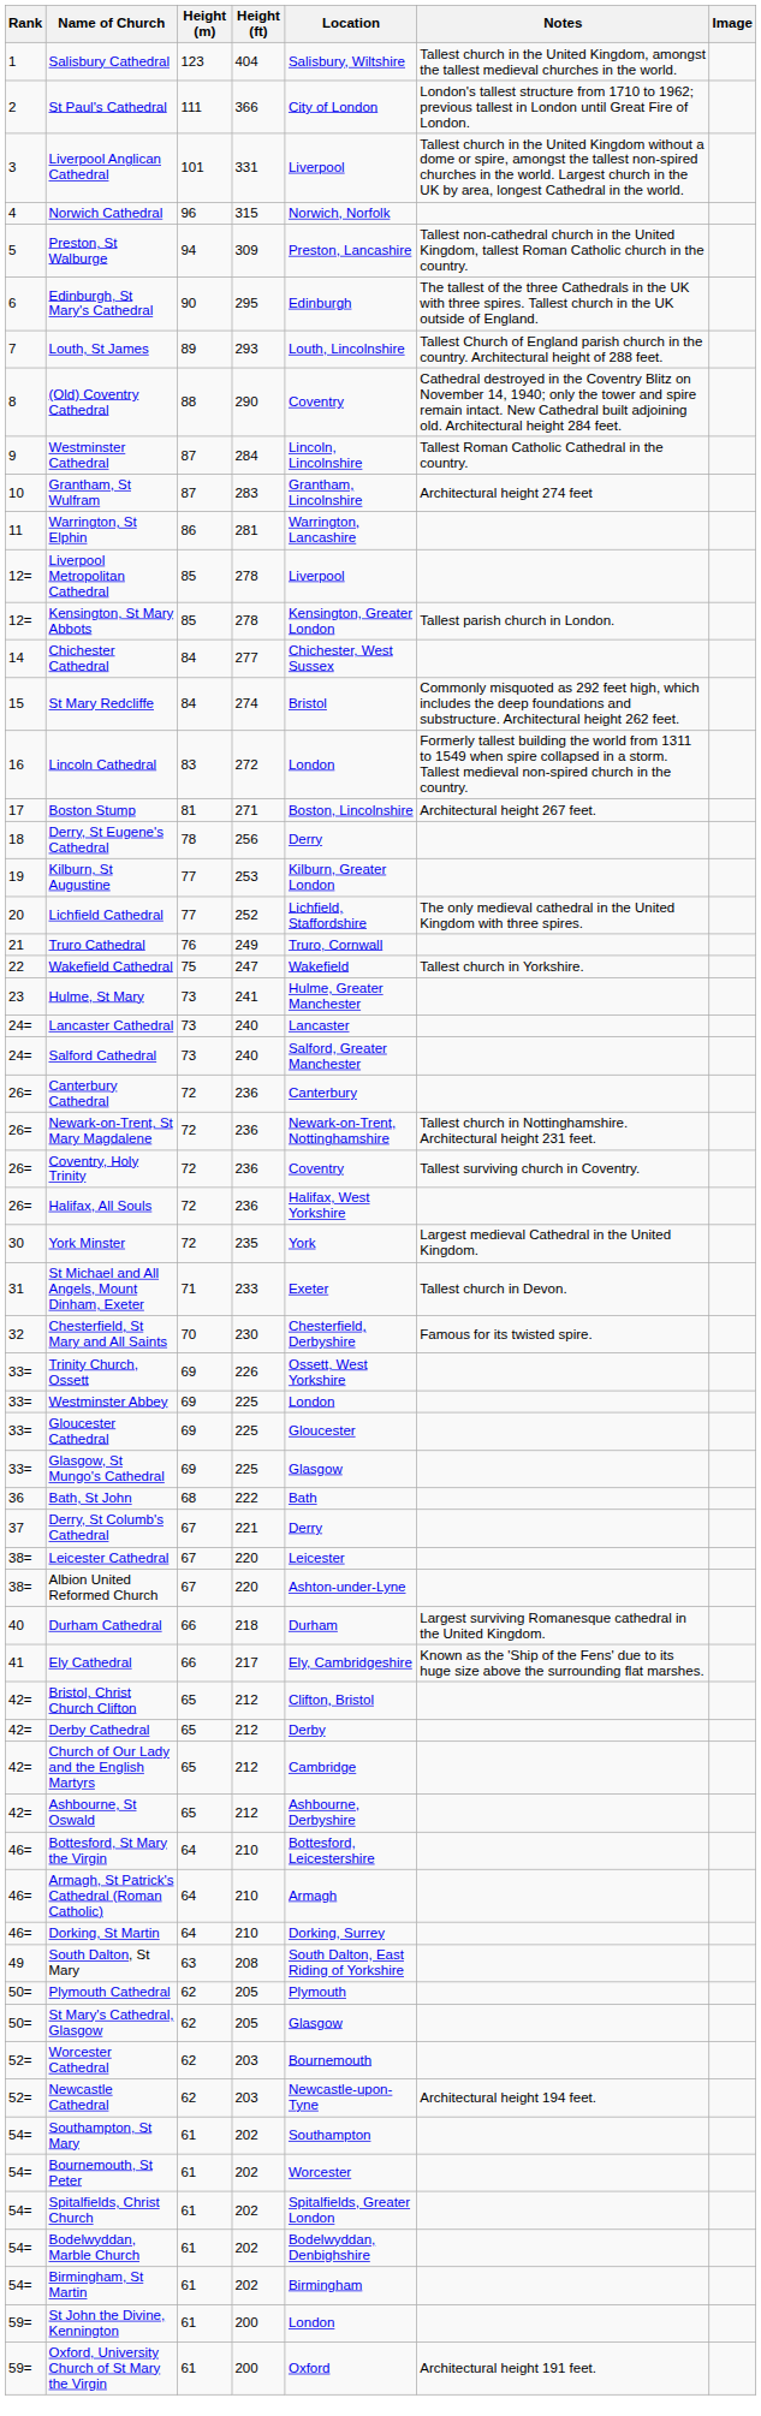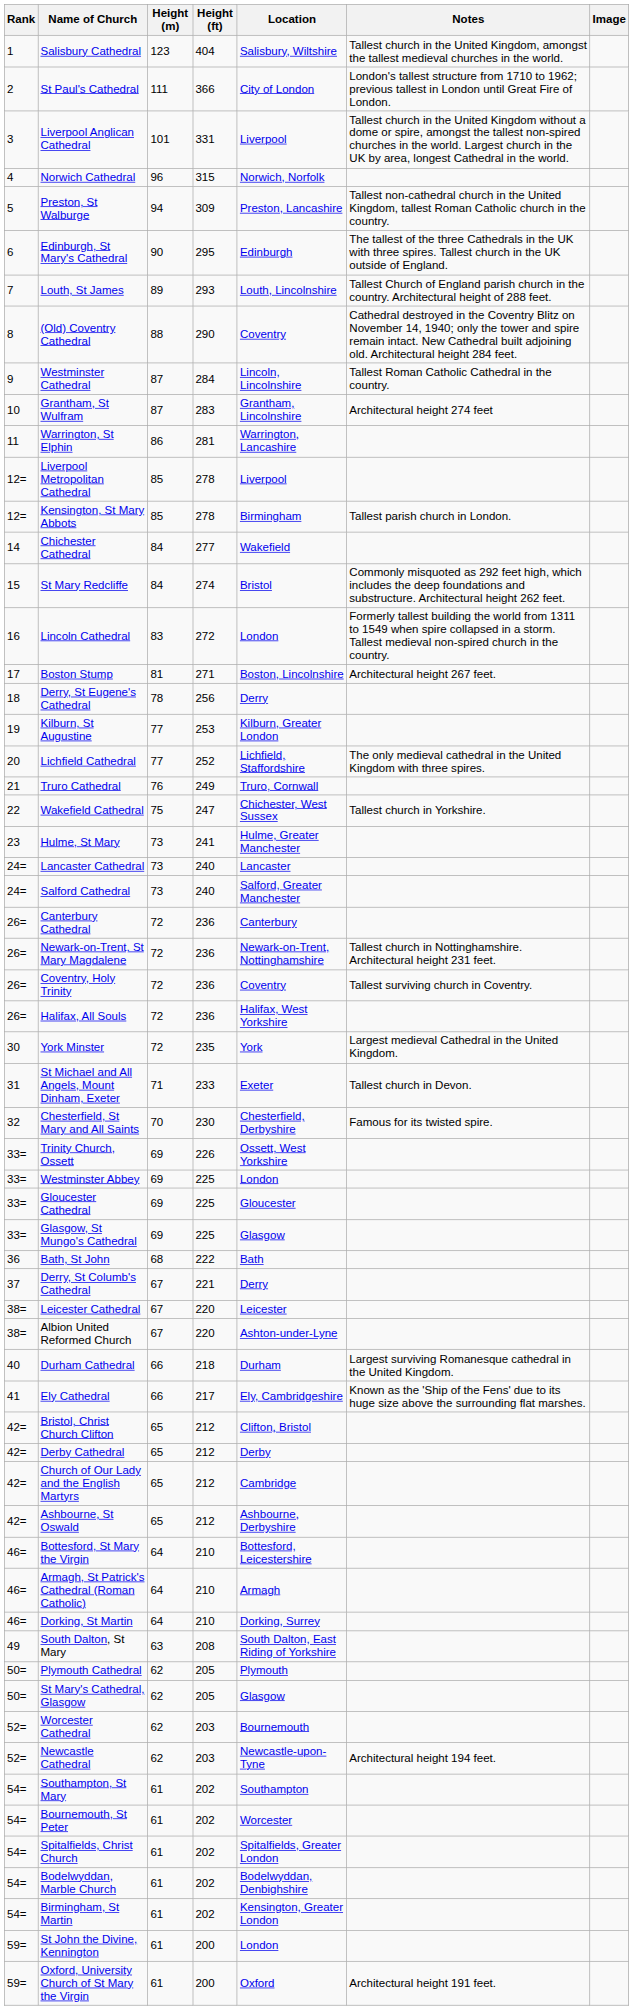 <table class="wikitable sortable">
 <tr>
 <th>Rank</th>
 <th>Name of Church</th>
 <th>Height (m)</th>
 <th>Height (ft)</th>
 <th>Location</th>
 <th>Notes</th>
 <th>Image</th>
 </tr>
 <tr>
 <td>1</td>
 <td><a href='#'>Salisbury Cathedral</a></td>
 <td>123</td>
 <td>404</td>
 <td><a href='#'>Salisbury, Wiltshire</a></td>
 <td>Tallest church in the United Kingdom, amongst the tallest medieval churches in the world.</td>
 <td></td>
 </tr>
 <tr>
 <td>2</td>
 <td><a href='#'>St Paul's Cathedral</a></td>
 <td>111</td>
 <td>366</td>
 <td><a href='#'>City of London</a></td>
 <td>London's tallest structure from 1710 to 1962; previous tallest in London until Great Fire of London.</td>
 <td></td>
 </tr>
 <tr>
 <td>3</td>
 <td><a href='#'>Liverpool Anglican Cathedral</a></td>
 <td>101</td>
 <td>331</td>
 <td><a href='#'>Liverpool</a></td>
 <td>Tallest church in the United Kingdom without a dome or spire, amongst the tallest non-spired churches in the world. Largest church in the UK by area, longest Cathedral in the world.</td>
 <td></td>
 </tr>
 <tr>
 <td>4</td>
 <td><a href='#'>Norwich Cathedral</a></td>
 <td>96</td>
 <td>315</td>
 <td><a href='#'>Norwich, Norfolk</a></td>
 <td></td>
 <td></td>
 </tr>
 <tr>
 <td>5</td>
 <td><a href='#'>Preston, St Walburge</a></td>
 <td>94</td>
 <td>309</td>
 <td><a href='#'>Preston, Lancashire</a></td>
 <td>Tallest non-cathedral church in the United Kingdom, tallest Roman Catholic church in the country.</td>
 <td></td>
 </tr>
 <tr>
 <td>6</td>
 <td><a href='#'>Edinburgh, St Mary's Cathedral</a></td>
 <td>90</td>
 <td>295</td>
 <td><a href='#'>Edinburgh</a></td>
 <td>The tallest of the three Cathedrals in the UK with three spires. Tallest church in the UK outside of England.</td>
 <td></td>
 </tr>
 <tr>
 <td>7</td>
 <td><a href='#'>Louth, St James</a></td>
 <td>89</td>
 <td>293</td>
 <td><a href='#'>Louth, Lincolnshire</a></td>
 <td>Tallest Church of England parish church in the country. Architectural height of 288 feet.</td>
 <td></td>
 </tr>
 <tr>
 <td>8</td>
 <td><a href='#'>(Old) Coventry Cathedral</a></td>
 <td>88</td>
 <td>290</td>
 <td><a href='#'>Coventry</a></td>
 <td>Cathedral destroyed in the Coventry Blitz on November 14, 1940; only the tower and spire remain intact. New Cathedral built adjoining old. Architectural height 284 feet.</td>
 <td></td>
 </tr>
 <tr>
 <td>9</td>
 <td><a href='#'>Westminster Cathedral</a></td>
 <td>87</td>
 <td>284</td>
 <td><a href='#'>Lincoln, Lincolnshire</a></td>
 <td>Tallest Roman Catholic Cathedral in the country.</td>
 <td></td>
 </tr>
 <tr>
 <td>10</td>
 <td><a href='#'>Grantham, St Wulfram</a></td>
 <td>87</td>
 <td>283</td>
 <td><a href='#'>Grantham, Lincolnshire</a></td>
 <td>Architectural height 274 feet</td>
 <td></td>
 </tr>
 <tr>
 <td>11</td>
 <td><a href='#'>Warrington, St Elphin</a></td>
 <td>86</td>
 <td>281</td>
 <td><a href='#'>Warrington, Lancashire</a></td>
 <td></td>
 <td></td>
 </tr>
 <tr>
 <td>12=</td>
 <td><a href='#'>Liverpool Metropolitan Cathedral</a></td>
 <td>85</td>
 <td>278</td>
 <td><a href='#'>Liverpool</a></td>
 <td></td>
 <td></td>
 </tr>
 <tr>
 <td>12=</td>
 <td><a href='#'>Kensington, St Mary Abbots</a></td>
 <td>85</td>
 <td>278</td>
-<td><a href='#'>Kensington, Greater London</a></td>
+<td><a href='#'>Birmingham</a></td>
 <td>Tallest parish church in London.</td>
 <td></td>
 </tr>
 <tr>
 <td>14</td>
 <td><a href='#'>Chichester Cathedral</a></td>
 <td>84</td>
 <td>277</td>
-<td><a href='#'>Chichester, West Sussex</a></td>
+<td><a href='#'>Wakefield</a></td>
 <td></td>
 <td></td>
 </tr>
 <tr>
 <td>15</td>
 <td><a href='#'>St Mary Redcliffe</a></td>
 <td>84</td>
 <td>274</td>
 <td><a href='#'>Bristol</a></td>
 <td>Commonly misquoted as 292 feet high, which includes the deep foundations and substructure. Architectural height 262 feet.</td>
 <td></td>
 </tr>
 <tr>
 <td>16</td>
 <td><a href='#'>Lincoln Cathedral</a></td>
 <td>83</td>
 <td>272</td>
 <td><a href='#'>London</a></td>
 <td>Formerly tallest building the world from 1311 to 1549 when spire collapsed in a storm. Tallest medieval non-spired church in the country.</td>
 <td></td>
 </tr>
 <tr>
 <td>17</td>
 <td><a href='#'>Boston Stump</a></td>
 <td>81</td>
 <td>271</td>
 <td><a href='#'>Boston, Lincolnshire</a></td>
 <td>Architectural height 267 feet.</td>
 <td></td>
 </tr>
 <tr>
 <td>18</td>
 <td><a href='#'>Derry, St Eugene's Cathedral</a></td>
 <td>78</td>
 <td>256</td>
 <td><a href='#'>Derry</a></td>
 <td></td>
 <td></td>
 </tr>
 <tr>
 <td>19</td>
 <td><a href='#'>Kilburn, St Augustine</a></td>
 <td>77</td>
 <td>253</td>
 <td><a href='#'>Kilburn, Greater London</a></td>
 <td></td>
 <td></td>
 </tr>
 <tr>
 <td>20</td>
 <td><a href='#'>Lichfield Cathedral</a></td>
 <td>77</td>
 <td>252</td>
 <td><a href='#'>Lichfield, Staffordshire</a></td>
 <td>The only medieval cathedral in the United Kingdom with three spires.</td>
 <td></td>
 </tr>
 <tr>
 <td>21</td>
 <td><a href='#'>Truro Cathedral</a></td>
 <td>76</td>
 <td>249</td>
 <td><a href='#'>Truro, Cornwall</a></td>
 <td></td>
 <td></td>
 </tr>
 <tr>
 <td>22</td>
 <td><a href='#'>Wakefield Cathedral</a></td>
 <td>75</td>
 <td>247</td>
-<td><a href='#'>Wakefield</a></td>
+<td><a href='#'>Chichester, West Sussex</a></td>
 <td>Tallest church in Yorkshire.</td>
 <td></td>
 </tr>
 <tr>
 <td>23</td>
 <td><a href='#'>Hulme, St Mary</a></td>
 <td>73</td>
 <td>241</td>
 <td><a href='#'>Hulme, Greater Manchester</a></td>
 <td></td>
 <td></td>
 </tr>
 <tr>
 <td>24=</td>
 <td><a href='#'>Lancaster Cathedral</a></td>
 <td>73</td>
 <td>240</td>
 <td><a href='#'>Lancaster</a></td>
 <td></td>
 <td></td>
 </tr>
 <tr>
 <td>24=</td>
 <td><a href='#'>Salford Cathedral</a></td>
 <td>73</td>
 <td>240</td>
 <td><a href='#'>Salford, Greater Manchester</a></td>
 <td></td>
 <td></td>
 </tr>
 <tr>
 <td>26=</td>
 <td><a href='#'>Canterbury Cathedral</a></td>
 <td>72</td>
 <td>236</td>
 <td><a href='#'>Canterbury</a></td>
 <td></td>
 <td></td>
 </tr>
 <tr>
 <td>26=</td>
 <td><a href='#'>Newark-on-Trent, St Mary Magdalene</a></td>
 <td>72</td>
 <td>236</td>
 <td><a href='#'>Newark-on-Trent, Nottinghamshire</a></td>
 <td>Tallest church in Nottinghamshire. Architectural height 231 feet.</td>
 <td></td>
 </tr>
 <tr>
 <td>26=</td>
 <td><a href='#'>Coventry, Holy Trinity</a></td>
 <td>72</td>
 <td>236</td>
 <td><a href='#'>Coventry</a></td>
 <td>Tallest surviving church in Coventry.</td>
 <td></td>
 </tr>
 <tr>
 <td>26=</td>
 <td><a href='#'>Halifax, All Souls</a></td>
 <td>72</td>
 <td>236</td>
 <td><a href='#'>Halifax, West Yorkshire</a></td>
 <td></td>
 <td></td>
 </tr>
 <tr>
 <td>30</td>
 <td><a href='#'>York Minster</a></td>
 <td>72</td>
 <td>235</td>
 <td><a href='#'>York</a></td>
 <td>Largest medieval Cathedral in the United Kingdom.</td>
 <td></td>
 </tr>
 <tr>
 <td>31</td>
 <td><a href='#'>St Michael and All Angels, Mount Dinham, Exeter</a></td>
 <td>71</td>
 <td>233</td>
 <td><a href='#'>Exeter</a></td>
 <td>Tallest church in Devon.</td>
 <td></td>
 </tr>
 <tr>
 <td>32</td>
 <td><a href='#'>Chesterfield, St Mary and All Saints</a></td>
 <td>70</td>
 <td>230</td>
 <td><a href='#'>Chesterfield, Derbyshire</a></td>
 <td>Famous for its twisted spire.</td>
 <td></td>
 </tr>
 <tr>
 <td>33=</td>
 <td><a href='#'>Trinity Church, Ossett</a></td>
 <td>69</td>
 <td>226</td>
 <td><a href='#'>Ossett, West Yorkshire</a></td>
 <td></td>
 <td></td>
 </tr>
 <tr>
 <td>33=</td>
 <td><a href='#'>Westminster Abbey</a></td>
 <td>69</td>
 <td>225</td>
 <td><a href='#'>London</a></td>
 <td></td>
 <td></td>
 </tr>
 <tr>
 <td>33=</td>
 <td><a href='#'>Gloucester Cathedral</a></td>
 <td>69</td>
 <td>225</td>
 <td><a href='#'>Gloucester</a></td>
 <td></td>
 <td></td>
 </tr>
 <tr>
 <td>33=</td>
 <td><a href='#'>Glasgow, St Mungo's Cathedral</a></td>
 <td>69</td>
 <td>225</td>
 <td><a href='#'>Glasgow</a></td>
 <td></td>
 <td></td>
 </tr>
 <tr>
 <td>36</td>
 <td><a href='#'>Bath, St John</a></td>
 <td>68</td>
 <td>222</td>
 <td><a href='#'>Bath</a></td>
 <td></td>
 <td></td>
 </tr>
 <tr>
 <td>37</td>
 <td><a href='#'>Derry, St Columb's Cathedral</a></td>
 <td>67</td>
 <td>221</td>
 <td><a href='#'>Derry</a></td>
 <td></td>
 <td></td>
 </tr>
 <tr>
 <td>38=</td>
 <td><a href='#'>Leicester Cathedral</a></td>
 <td>67</td>
 <td>220</td>
 <td><a href='#'>Leicester</a></td>
 <td></td>
 <td></td>
 </tr>
 <tr>
 <td>38=</td>
 <td>Albion United Reformed Church</td>
 <td>67</td>
 <td>220</td>
 <td><a href='#'>Ashton-under-Lyne</a></td>
 <td></td>
 <td></td>
 </tr>
 <tr>
 <td>40</td>
 <td><a href='#'>Durham Cathedral</a></td>
 <td>66</td>
 <td>218</td>
 <td><a href='#'>Durham</a></td>
 <td>Largest surviving Romanesque cathedral in the United Kingdom.</td>
 <td></td>
 </tr>
 <tr>
 <td>41</td>
 <td><a href='#'>Ely Cathedral</a></td>
 <td>66</td>
 <td>217</td>
 <td><a href='#'>Ely, Cambridgeshire</a></td>
 <td>Known as the 'Ship of the Fens' due to its huge size above the surrounding flat marshes.</td>
 <td></td>
 </tr>
 <tr>
 <td>42=</td>
 <td><a href='#'>Bristol, Christ Church Clifton</a></td>
 <td>65</td>
 <td>212</td>
 <td><a href='#'>Clifton, Bristol</a></td>
 <td></td>
 <td></td>
 </tr>
 <tr>
 <td>42=</td>
 <td><a href='#'>Derby Cathedral</a></td>
 <td>65</td>
 <td>212</td>
 <td><a href='#'>Derby</a></td>
 <td></td>
 <td></td>
 </tr>
 <tr>
 <td>42=</td>
 <td><a href='#'>Church of Our Lady and the English Martyrs</a></td>
 <td>65</td>
 <td>212</td>
 <td><a href='#'>Cambridge</a></td>
 <td></td>
 <td></td>
 </tr>
 <tr>
 <td>42=</td>
 <td><a href='#'>Ashbourne, St Oswald</a></td>
 <td>65</td>
 <td>212</td>
 <td><a href='#'>Ashbourne, Derbyshire</a></td>
 <td></td>
 <td></td>
 </tr>
 <tr>
 <td>46=</td>
 <td><a href='#'>Bottesford, St Mary the Virgin</a></td>
 <td>64</td>
 <td>210</td>
 <td><a href='#'>Bottesford, Leicestershire</a></td>
 <td></td>
 <td></td>
 </tr>
 <tr>
 <td>46=</td>
 <td><a href='#'>Armagh, St Patrick's Cathedral (Roman Catholic)</a></td>
 <td>64</td>
 <td>210</td>
 <td><a href='#'>Armagh</a></td>
 <td></td>
 <td></td>
 </tr>
 <tr>
 <td>46=</td>
 <td><a href='#'>Dorking, St Martin</a></td>
 <td>64</td>
 <td>210</td>
 <td><a href='#'>Dorking, Surrey</a></td>
 <td></td>
 <td></td>
 </tr>
 <tr>
 <td>49</td>
 <td><a href='#'>South Dalton</a>, St Mary</td>
 <td>63</td>
 <td>208</td>
 <td><a href='#'>South Dalton, East Riding of Yorkshire</a></td>
 <td></td>
 <td></td>
 </tr>
 <tr>
 <td>50=</td>
 <td><a href='#'>Plymouth Cathedral</a></td>
 <td>62</td>
 <td>205</td>
 <td><a href='#'>Plymouth</a></td>
 <td></td>
 <td></td>
 </tr>
 <tr>
 <td>50=</td>
 <td><a href='#'>St Mary's Cathedral, Glasgow</a></td>
 <td>62</td>
 <td>205</td>
 <td><a href='#'>Glasgow</a></td>
 <td></td>
 <td></td>
 </tr>
 <tr>
 <td>52=</td>
 <td><a href='#'>Worcester Cathedral</a></td>
 <td>62</td>
 <td>203</td>
 <td><a href='#'>Bournemouth</a></td>
 <td></td>
 <td></td>
 </tr>
 <tr>
 <td>52=</td>
 <td><a href='#'>Newcastle Cathedral</a></td>
 <td>62</td>
 <td>203</td>
 <td><a href='#'>Newcastle-upon-Tyne</a></td>
 <td>Architectural height 194 feet.</td>
 <td></td>
 </tr>
 <tr>
 <td>54=</td>
 <td><a href='#'>Southampton, St Mary</a></td>
 <td>61</td>
 <td>202</td>
 <td><a href='#'>Southampton</a></td>
 <td></td>
 <td></td>
 </tr>
 <tr>
 <td>54=</td>
 <td><a href='#'>Bournemouth, St Peter</a></td>
 <td>61</td>
 <td>202</td>
 <td><a href='#'>Worcester</a></td>
 <td></td>
 <td></td>
 </tr>
 <tr>
 <td>54=</td>
 <td><a href='#'>Spitalfields, Christ Church</a></td>
 <td>61</td>
 <td>202</td>
 <td><a href='#'>Spitalfields, Greater London</a></td>
 <td></td>
 <td></td>
 </tr>
 <tr>
 <td>54=</td>
 <td><a href='#'>Bodelwyddan, Marble Church</a></td>
 <td>61</td>
 <td>202</td>
 <td><a href='#'>Bodelwyddan, Denbighshire</a></td>
 <td></td>
 <td></td>
 </tr>
 <tr>
 <td>54=</td>
 <td><a href='#'>Birmingham, St Martin</a></td>
 <td>61</td>
 <td>202</td>
-<td><a href='#'>Birmingham</a></td>
+<td><a href='#'>Kensington, Greater London</a></td>
 <td></td>
 <td></td>
 </tr>
 <tr>
 <td>59=</td>
 <td><a href='#'>St John the Divine, Kennington</a></td>
 <td>61</td>
 <td>200</td>
 <td><a href='#'>London</a></td>
 <td></td>
 <td></td>
 </tr>
 <tr>
 <td>59=</td>
 <td><a href='#'>Oxford, University Church of St Mary the Virgin</a></td>
 <td>61</td>
 <td>200</td>
 <td><a href='#'>Oxford</a></td>
 <td>Architectural height 191 feet.</td>
 <td></td>
 </tr>
 </table>
